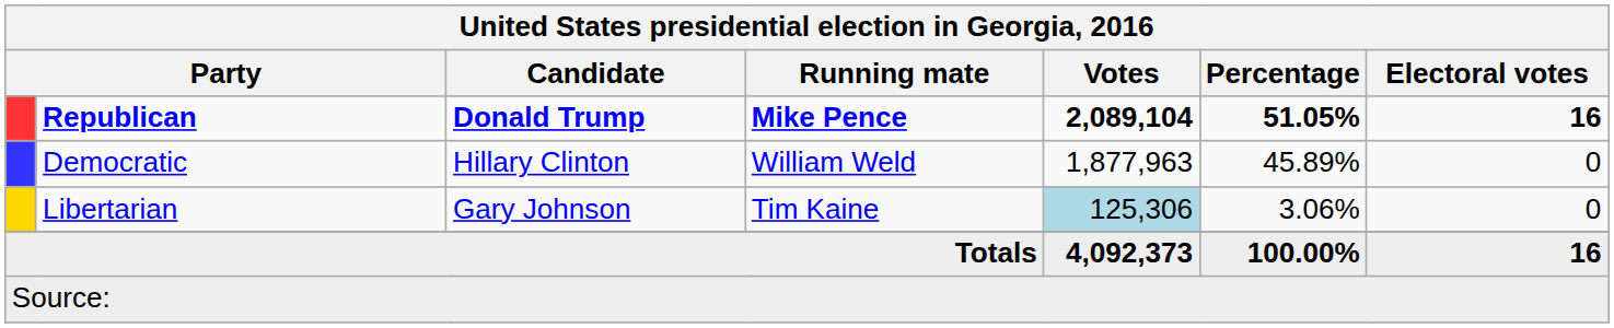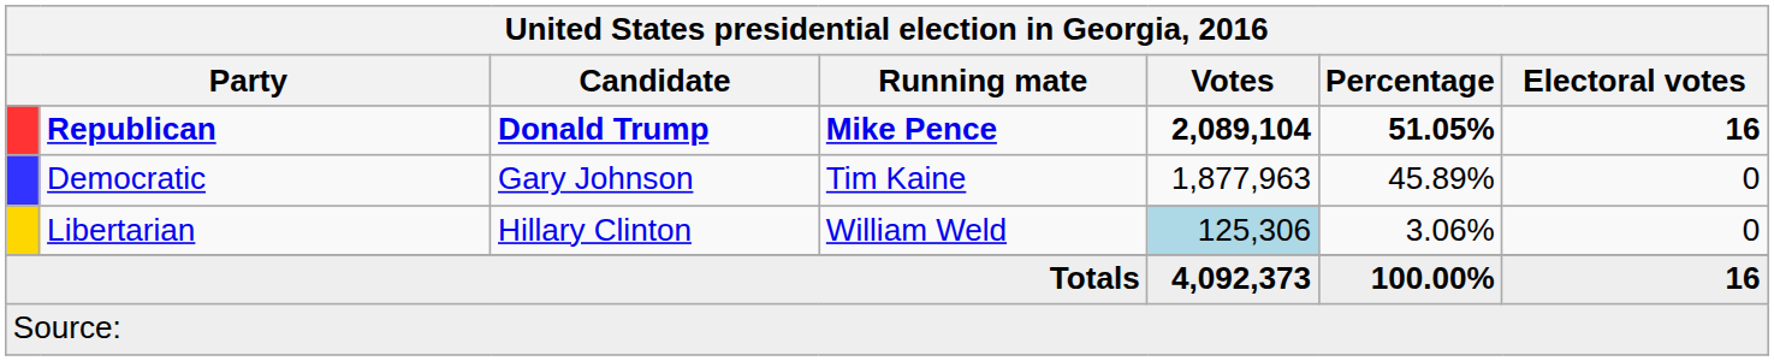 <table class="wikitable" style="font-size: 100%;">
 <tr>
 <th colspan="7">United States presidential election in Georgia, 2016</th>
 </tr>
 <tr>
 <th colspan="2" style="width: 15em">Party</th>
 <th style="width: 10em">Candidate</th>
 <th style="width: 10em">Running mate</th>
 <th style="width: 5em">Votes</th>
 <th style="width: 5em">Percentage</th>
 <th style="width: 8em">Electoral votes</th>
 </tr>
 <tr>
 <th style="background:#f33; width:3px;"></th>
 <td style="width: 130px"><strong><a href='#'>Republican</a></strong></td>
 <td><strong><a href='#'>Donald Trump</a></strong></td>
 <td><strong><a href='#'>Mike Pence</a></strong></td>
 <td style="text-align:right;"><strong>2,089,104</strong></td>
 <td style="text-align:right;"><strong>51.05%</strong></td>
 <td style="text-align:right;"><strong>16</strong></td>
 </tr>
 <tr>
 <th style="background:#33f; width:3px;"></th>
 <td style="width: 130px"><a href='#'>Democratic</a></td>
-<td><a href='#'>Hillary Clinton</a></td>
-<td><a href='#'>William Weld</a></td>
+<td><a href='#'>Gary Johnson</a></td>
+<td><a href='#'>Tim Kaine</a></td>
 <td style="text-align:right;">1,877,963</td>
 <td style="text-align:right;">45.89%</td>
 <td style="text-align:right;">0</td>
 </tr>
 <tr>
 <th style="background:gold; width:3px;"></th>
 <td style="width: 130px"><a href='#'>Libertarian</a></td>
-<td><a href='#'>Gary Johnson</a></td>
-<td><a href='#'>Tim Kaine</a></td>
+<td><a href='#'>Hillary Clinton</a></td>
+<td><a href='#'>William Weld</a></td>
 <td style="background: lightblue; text-align:right;">125,306</td>
 <td style="text-align:right;">3.06%</td>
 <td style="text-align:right;">0</td>
 </tr>
 <tr>
 </tr>
 <tr style="background:#eee; text-align:right;">
 <td colspan="4"><strong>Totals</strong></td>
 <td><strong>4,092,373</strong></td>
 <td><strong>100.00%</strong></td>
 <td><strong>16</strong></td>
 </tr>
 <tr style="background:#eee; text-align:left;">
 <td colspan="7">Source: <em></em></td>
 </tr>
 </table>
